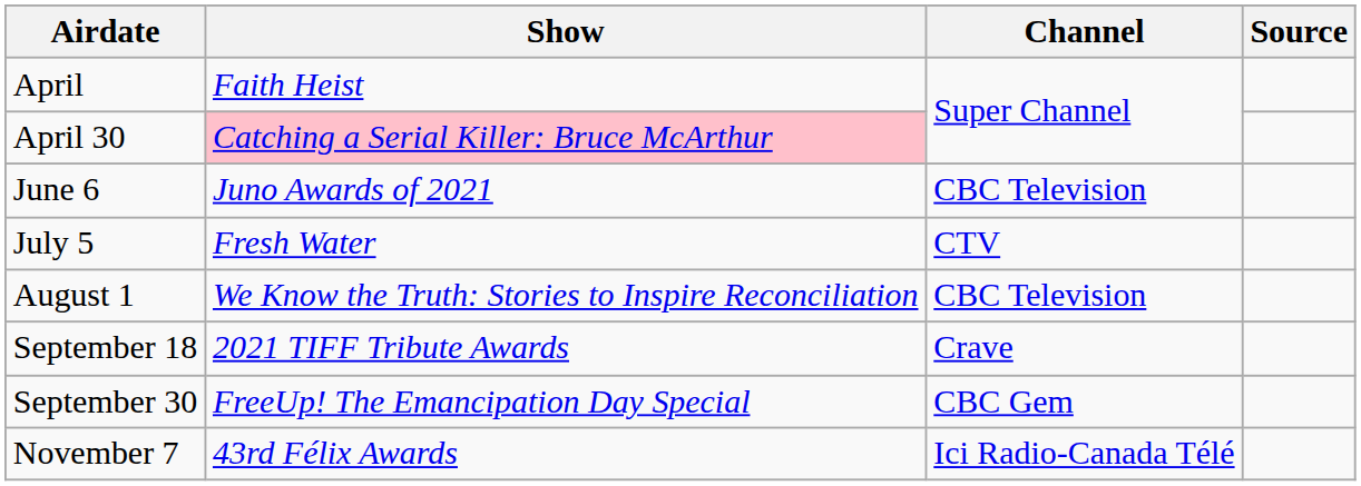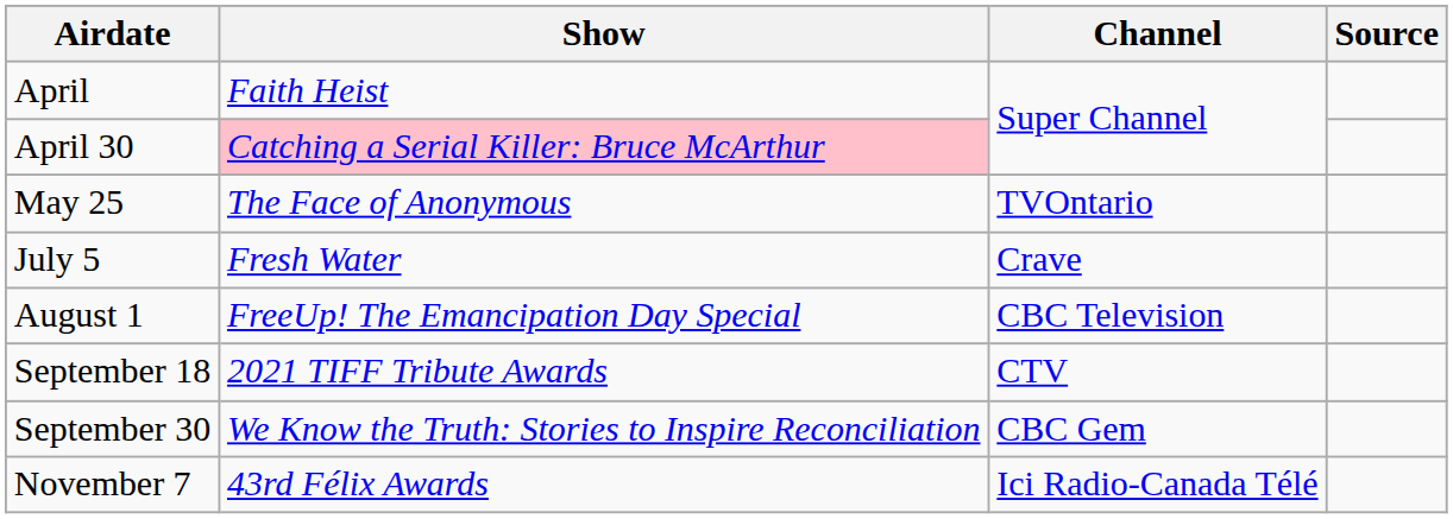 <table class="wikitable">
 <tr>
 <th>Airdate</th>
 <th>Show</th>
 <th>Channel</th>
 <th>Source</th>
 </tr>
 <tr>
 <td>April</td>
 <td><em><a href='#'>Faith Heist</a></em></td>
 <td rowspan=2><a href='#'>Super Channel</a></td>
 <td></td>
 </tr>
 <tr>
 <td>April 30</td>
 <td style="background: pink;"><em><a href='#'>Catching a Serial Killer: Bruce McArthur</a></em></td>
 <td></td>
 </tr>
 <tr>
-<td>June 6</td>
-<td><em><a href='#'>Juno Awards of 2021</a></em></td>
-<td><a href='#'>CBC Television</a></td>
+<td>May 25</td>
+<td><em><a href='#'>The Face of Anonymous</a></em></td>
+<td><a href='#'>TVOntario</a></td>
 <td></td>
 </tr>
 <tr>
 <td>July 5</td>
 <td><em><a href='#'>Fresh Water</a></em></td>
-<td><a href='#'>CTV</a></td>
+<td><a href='#'>Crave</a></td>
 <td></td>
 </tr>
 <tr>
 <td>August 1</td>
-<td><em><a href='#'>We Know the Truth: Stories to Inspire Reconciliation</a></em></td>
+<td><em><a href='#'>FreeUp! The Emancipation Day Special</a></em></td>
 <td><a href='#'>CBC Television</a></td>
 <td></td>
 </tr>
 <tr>
 <td>September 18</td>
 <td><em><a href='#'>2021 TIFF Tribute Awards</a></em></td>
-<td><a href='#'>Crave</a></td>
+<td><a href='#'>CTV</a></td>
 <td></td>
 </tr>
 <tr>
 <td>September 30</td>
-<td><em><a href='#'>FreeUp! The Emancipation Day Special</a></em></td>
+<td><em><a href='#'>We Know the Truth: Stories to Inspire Reconciliation</a></em></td>
 <td><a href='#'>CBC Gem</a></td>
 <td></td>
 </tr>
 <tr>
 <td>November 7</td>
 <td><em><a href='#'>43rd Félix Awards</a></em></td>
 <td><a href='#'>Ici Radio-Canada Télé</a></td>
 <td></td>
 </tr>
 </table>
